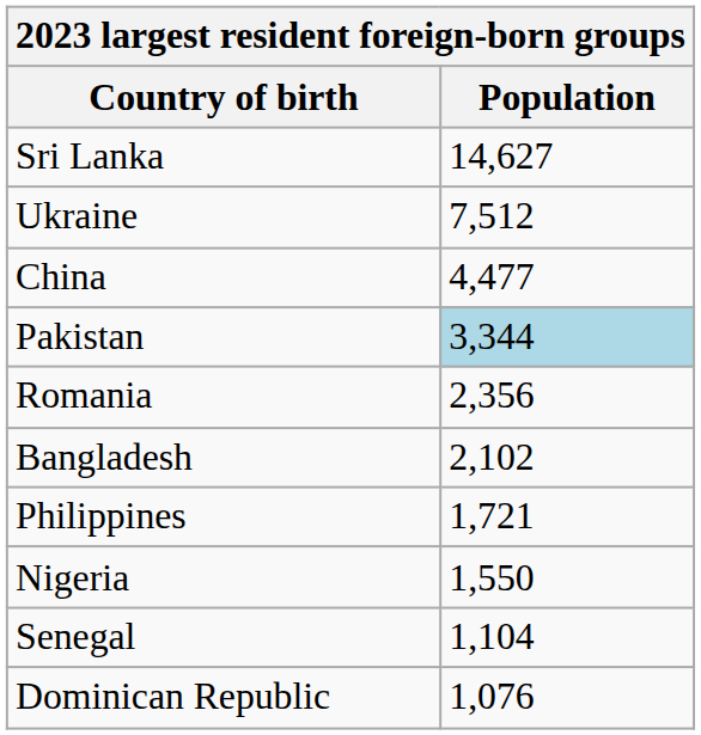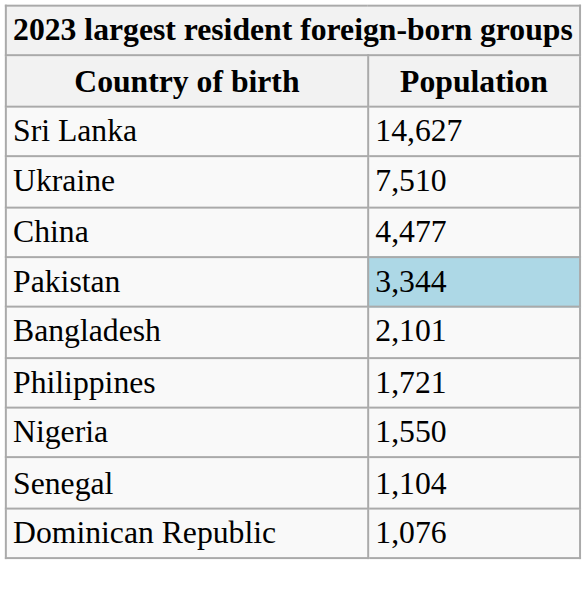 <table class="wikitable mw-collapsible mw-collapsed infobox">
 <tr>
 <th colspan="2">2023 largest resident foreign-born groups</th>
 </tr>
 <tr>
 <th><strong>Country of birth</strong></th>
 <th>Population</th>
 </tr>
 <tr>
 <td> Sri Lanka</td>
 <td>14,627</td>
 </tr>
 <tr>
 <td> Ukraine</td>
-<td>7,512</td>
+<td>7,510</td>
 </tr>
 <tr>
 <td> China</td>
 <td>4,477</td>
 </tr>
 <tr>
 <td> Pakistan</td>
 <td style="background: lightblue;">3,344</td>
 </tr>
 <tr>
-<td> Romania</td>
-<td>2,356</td>
-</tr>
-<tr>
 <td> Bangladesh</td>
-<td>2,102</td>
+<td>2,101</td>
 </tr>
 <tr>
 <td> Philippines</td>
 <td>1,721</td>
 </tr>
 <tr>
 <td> Nigeria</td>
 <td>1,550</td>
 </tr>
 <tr>
 <td> Senegal</td>
 <td>1,104</td>
 </tr>
 <tr>
 <td> Dominican Republic</td>
 <td>1,076</td>
 </tr>
 </table>
